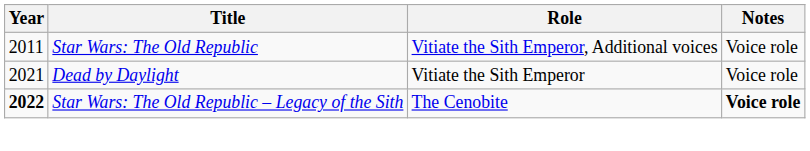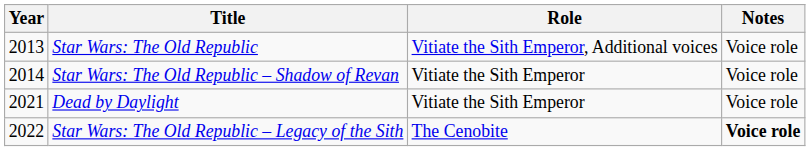 <table class="wikitable sortable">
 <tr>
 <th>Year</th>
 <th>Title</th>
 <th>Role</th>
 <th class="unsortable">Notes</th>
 </tr>
 <tr>
-<td>2011</td>
+<td>2013</td>
 <td><em><a href='#'>Star Wars: The Old Republic</a></em></td>
 <td><a href='#'>Vitiate the Sith Emperor</a>, Additional voices</td>
+<td>Voice role</td>
+</tr>
+<tr>
+<td>2014</td>
+<td><em><a href='#'>Star Wars: The Old Republic – Shadow of Revan</a></em></td>
+<td>Vitiate the Sith Emperor</td>
 <td>Voice role</td>
 </tr>
 <tr>
 <td>2021</td>
 <td><em><a href='#'>Dead by Daylight</a></em></td>
 <td>Vitiate the Sith Emperor</td>
 <td>Voice role</td>
 </tr>
 <tr>
-<td><strong>2022</strong></td>
+<td>2022</td>
 <td><em><a href='#'>Star Wars: The Old Republic – Legacy of the Sith</a></em></td>
 <td><a href='#'>The Cenobite</a></td>
 <td><strong>Voice role</strong></td>
 </tr>
 </table>
